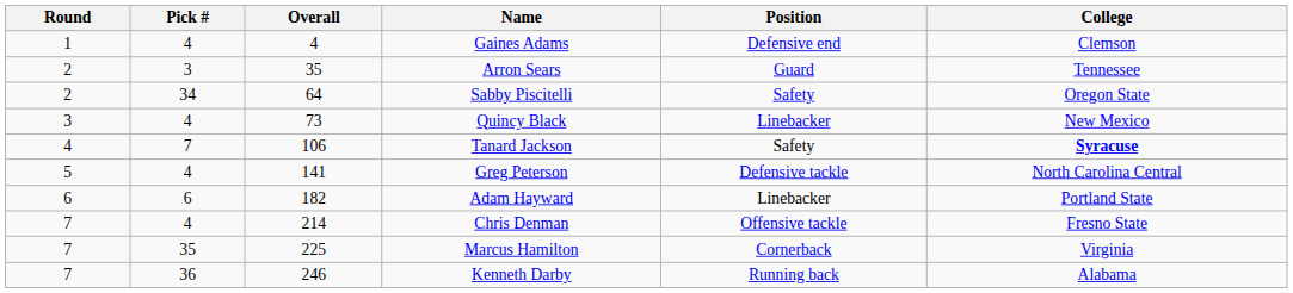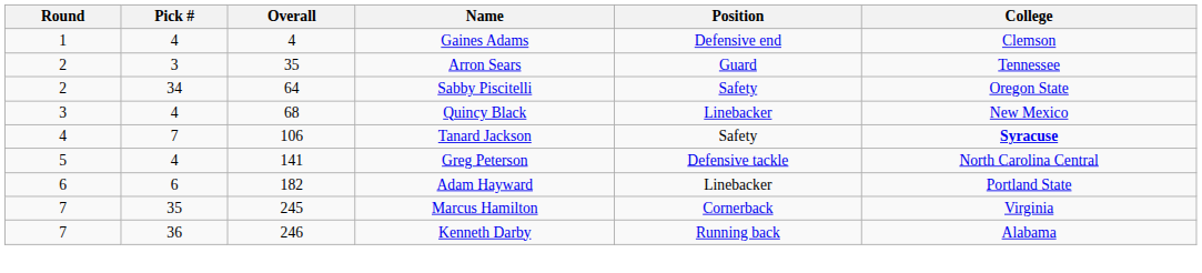 <table class="wikitable sortable sortable" style="width: 100%; text-align:center">
 <tr>
 <th>Round</th>
 <th>Pick #</th>
 <th>Overall</th>
 <th>Name</th>
 <th>Position</th>
 <th>College</th>
 </tr>
 <tr>
 <td>1</td>
 <td>4</td>
 <td>4</td>
 <td><a href='#'>Gaines Adams</a></td>
 <td><a href='#'>Defensive end</a></td>
 <td><a href='#'>Clemson</a></td>
 </tr>
 <tr>
 <td>2</td>
 <td>3</td>
 <td>35</td>
 <td><a href='#'>Arron Sears</a></td>
 <td><a href='#'>Guard</a></td>
 <td><a href='#'>Tennessee</a></td>
 </tr>
 <tr>
 <td>2</td>
 <td>34</td>
 <td>64</td>
 <td><a href='#'>Sabby Piscitelli</a></td>
 <td><a href='#'>Safety</a></td>
 <td><a href='#'>Oregon State</a></td>
 </tr>
 <tr>
 <td>3</td>
 <td>4</td>
-<td>73</td>
+<td>68</td>
 <td><a href='#'>Quincy Black</a></td>
 <td><a href='#'>Linebacker</a></td>
 <td><a href='#'>New Mexico</a></td>
 </tr>
 <tr>
 <td>4</td>
 <td>7</td>
 <td>106</td>
 <td><a href='#'>Tanard Jackson</a></td>
 <td>Safety</td>
 <td><strong><a href='#'>Syracuse</a></strong></td>
 </tr>
 <tr>
 <td>5</td>
 <td>4</td>
 <td>141</td>
 <td><a href='#'>Greg Peterson</a></td>
 <td><a href='#'>Defensive tackle</a></td>
 <td><a href='#'>North Carolina Central</a></td>
 </tr>
 <tr>
 <td>6</td>
 <td>6</td>
 <td>182</td>
 <td><a href='#'>Adam Hayward</a></td>
 <td>Linebacker</td>
 <td><a href='#'>Portland State</a></td>
 </tr>
 <tr>
 <td>7</td>
-<td>4</td>
-<td>214</td>
-<td><a href='#'>Chris Denman</a></td>
-<td><a href='#'>Offensive tackle</a></td>
-<td><a href='#'>Fresno State</a></td>
-</tr>
-<tr>
-<td>7</td>
 <td>35</td>
-<td>225</td>
+<td>245</td>
 <td><a href='#'>Marcus Hamilton</a></td>
 <td><a href='#'>Cornerback</a></td>
 <td><a href='#'>Virginia</a></td>
 </tr>
 <tr>
 <td>7</td>
 <td>36</td>
 <td>246</td>
 <td><a href='#'>Kenneth Darby</a></td>
 <td><a href='#'>Running back</a></td>
 <td><a href='#'>Alabama</a></td>
 </tr>
 </table>
